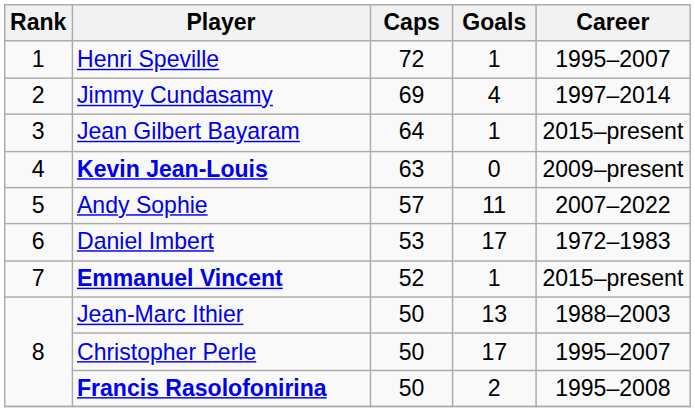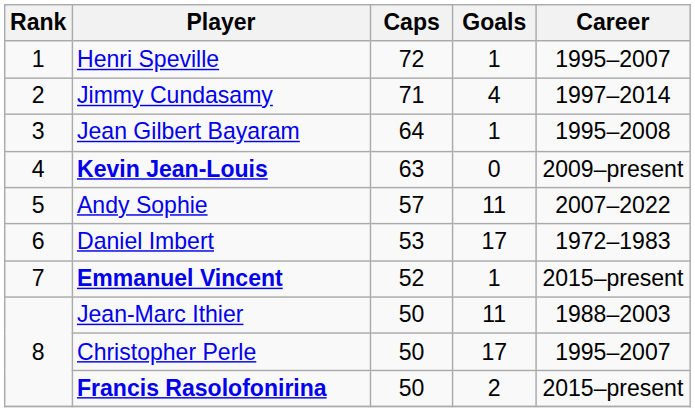 <table class="wikitable sortable" style="text-align:center;">
 <tr>
 <th width=30px>Rank</th>
 <th style="width:200px;">Player</th>
 <th width=50px>Caps</th>
 <th width=50px>Goals</th>
 <th style="width:100px;">Career</th>
 </tr>
 <tr>
 <td>1</td>
 <td align=left><a href='#'>Henri Speville</a></td>
 <td>72</td>
 <td>1</td>
 <td>1995–2007</td>
 </tr>
 <tr>
 <td>2</td>
 <td align=left><a href='#'>Jimmy Cundasamy</a></td>
-<td>69</td>
+<td>71</td>
 <td>4</td>
 <td>1997–2014</td>
 </tr>
 <tr>
 <td>3</td>
 <td align=left><a href='#'>Jean Gilbert Bayaram</a></td>
 <td>64</td>
 <td>1</td>
-<td>2015–present</td>
+<td>1995–2008</td>
 </tr>
 <tr>
 <td>4</td>
 <td align=left><strong><a href='#'>Kevin Jean-Louis</a></strong></td>
 <td>63</td>
 <td>0</td>
 <td>2009–present</td>
 </tr>
 <tr>
 <td>5</td>
 <td align=left><a href='#'>Andy Sophie</a></td>
 <td>57</td>
 <td>11</td>
 <td>2007–2022</td>
 </tr>
 <tr>
 <td>6</td>
 <td align=left><a href='#'>Daniel Imbert</a></td>
 <td>53</td>
 <td>17</td>
 <td>1972–1983</td>
 </tr>
 <tr>
 <td>7</td>
 <td align=left><strong><a href='#'>Emmanuel Vincent</a></strong></td>
 <td>52</td>
 <td>1</td>
 <td>2015–present</td>
 </tr>
 <tr>
 <td rowspan=3>8</td>
 <td align=left><a href='#'>Jean-Marc Ithier</a></td>
 <td>50</td>
-<td>13</td>
+<td>11</td>
 <td>1988–2003</td>
 </tr>
 <tr>
 <td align=left><a href='#'>Christopher Perle</a></td>
 <td>50</td>
 <td>17</td>
 <td>1995–2007</td>
 </tr>
 <tr>
 <td align=left><strong><a href='#'>Francis Rasolofonirina</a></strong></td>
 <td>50</td>
 <td>2</td>
-<td>1995–2008</td>
+<td>2015–present</td>
 </tr>
 <tr>
 </tr>
 </table>
